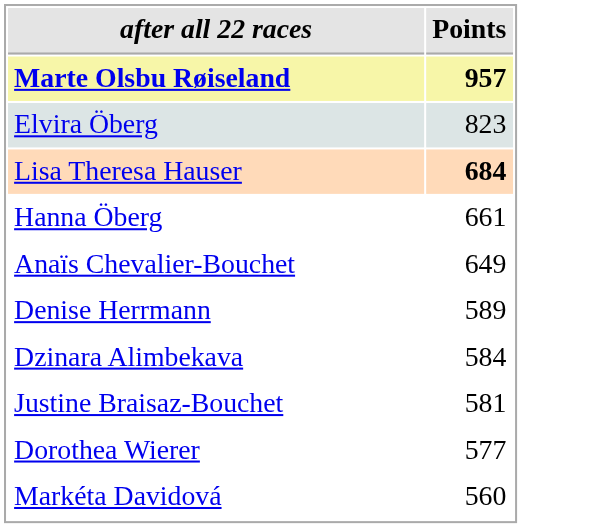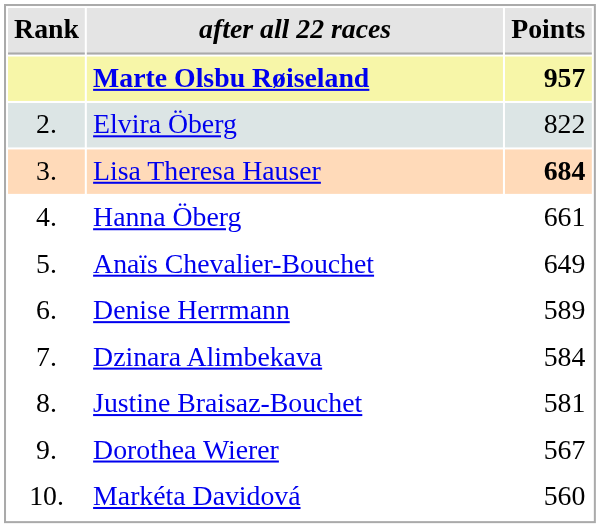 <table cellspacing="1" cellpadding="3" style="border:1px solid #aaa; font-size:86%;">
 <tr style="background:#e4e4e4;">
+<th style="border-bottom:1px solid #aaa; width:10px;">Rank</th>
 <th style="border-bottom:1px solid #aaa; width:200px; white-space:nowrap;"><em>after all 22 races</em></th>
 <th style="border-bottom:1px solid #aaa; width:20px;">Points</th>
 </tr>
 <tr style="background:#f7f6a8;">
+<td style="text-align:center"></td>
 <td> <strong><a href='#'>Marte Olsbu Røiseland</a></strong></td>
 <td style="text-align:right"><strong>957</strong></td>
 </tr>
 <tr style="background:#dce5e5;">
+<td style="text-align:center">2.</td>
 <td> <a href='#'>Elvira Öberg</a></td>
-<td style="text-align:right">823</td>
+<td style="text-align:right">822</td>
 </tr>
 <tr style="background:#ffdab9;">
+<td style="text-align:center">3.</td>
 <td> <a href='#'>Lisa Theresa Hauser</a></td>
 <td style="text-align:right"><strong>684</strong></td>
 </tr>
 <tr>
+<td style="text-align:center">4.</td>
 <td> <a href='#'>Hanna Öberg</a></td>
 <td style="text-align:right">661</td>
 </tr>
 <tr>
+<td style="text-align:center">5.</td>
 <td> <a href='#'>Anaïs Chevalier-Bouchet</a></td>
 <td style="text-align:right">649</td>
 </tr>
 <tr>
+<td style="text-align:center">6.</td>
 <td> <a href='#'>Denise Herrmann</a></td>
 <td style="text-align:right">589</td>
 </tr>
 <tr>
+<td style="text-align:center">7.</td>
 <td> <a href='#'>Dzinara Alimbekava</a></td>
 <td style="text-align:right">584</td>
 </tr>
 <tr>
+<td style="text-align:center">8.</td>
 <td> <a href='#'>Justine Braisaz-Bouchet</a></td>
 <td style="text-align:right">581</td>
 </tr>
 <tr>
+<td style="text-align:center">9.</td>
 <td> <a href='#'>Dorothea Wierer</a></td>
-<td style="text-align:right">577</td>
+<td style="text-align:right">567</td>
 </tr>
 <tr>
+<td style="text-align:center">10.</td>
 <td> <a href='#'>Markéta Davidová</a></td>
 <td style="text-align:right">560</td>
 </tr>
 </table>
